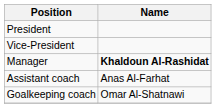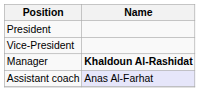 <table class="wikitable">
 <tr>
 <th>Position</th>
 <th>Name</th>
 </tr>
 <tr>
 <td>President</td>
 <td></td>
 </tr>
 <tr>
 <td>Vice-President</td>
 <td></td>
 </tr>
 <tr>
 <td>Manager</td>
 <td><strong> Khaldoun Al-Rashidat</strong></td>
 </tr>
 <tr>
 <td>Assistant coach</td>
-<td> Anas Al-Farhat</td>
-</tr>
-<tr>
-<td>Goalkeeping coach</td>
-<td> Omar Al-Shatnawi</td>
+<td style="background: lavender;"> Anas Al-Farhat</td>
 </tr>
 <tr>
 </tr>
 </table>
